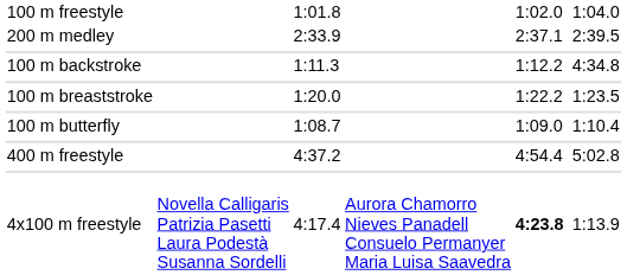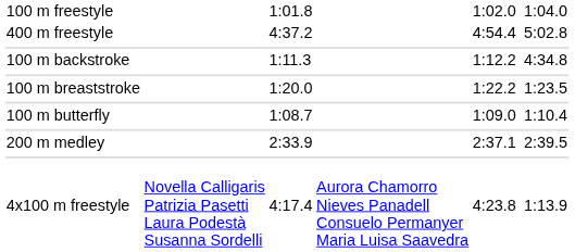 <table>
 <tr>
 <td>100 m freestyle</td>
 <td></td>
 <td>1:01.8</td>
 <td></td>
 <td>1:02.0</td>
 <td></td>
 <td>1:04.0</td>
 </tr>
 <tr>
-<td>200 m medley</td>
+<td>400 m freestyle</td>
 <td></td>
-<td>2:33.9</td>
+<td>4:37.2</td>
 <td></td>
-<td>2:37.1</td>
+<td>4:54.4</td>
 <td></td>
-<td>2:39.5</td>
+<td>5:02.8</td>
 </tr>
 <tr>
 </tr>
 <tr bgcolor=#ddd>
 <td colspan=7></td>
 </tr>
 <tr>
 <td>100 m backstroke</td>
 <td></td>
 <td>1:11.3</td>
 <td></td>
 <td>1:12.2</td>
 <td></td>
 <td>4:34.8</td>
 </tr>
 <tr>
 </tr>
 <tr bgcolor=#ddd>
 <td colspan=7></td>
 </tr>
 <tr>
 <td>100 m breaststroke</td>
 <td></td>
 <td>1:20.0</td>
 <td></td>
 <td>1:22.2</td>
 <td></td>
 <td>1:23.5</td>
 </tr>
 <tr>
 </tr>
 <tr bgcolor=#ddd>
 <td colspan=7></td>
 </tr>
 <tr>
 <td>100 m butterfly</td>
 <td></td>
 <td>1:08.7</td>
 <td></td>
 <td>1:09.0</td>
 <td></td>
 <td>1:10.4</td>
 </tr>
 <tr>
 </tr>
 <tr bgcolor=#ddd>
 <td colspan=7></td>
 </tr>
 <tr>
-<td>400 m freestyle</td>
+<td>200 m medley</td>
 <td></td>
-<td>4:37.2</td>
+<td>2:33.9</td>
 <td></td>
-<td>4:54.4</td>
+<td>2:37.1</td>
 <td></td>
-<td>5:02.8</td>
+<td>2:39.5</td>
 </tr>
 <tr>
 </tr>
 <tr bgcolor=#ddd>
 <td colspan=7></td>
 </tr>
 <tr>
 <td>4x100 m freestyle</td>
 <td><br><a href='#'>Novella Calligaris</a><br><a href='#'>Patrizia Pasetti</a><br><a href='#'>Laura Podestà</a><br><a href='#'>Susanna Sordelli</a></td>
 <td>4:17.4</td>
 <td><br><a href='#'>Aurora Chamorro</a><br><a href='#'>Nieves Panadell</a><br><a href='#'>Consuelo Permanyer</a><br><a href='#'>Maria Luisa Saavedra</a></td>
-<td><strong>4:23.8</strong></td>
+<td>4:23.8</td>
 <td></td>
 <td>1:13.9</td>
 </tr>
 <tr>
 </tr>
 </table>
